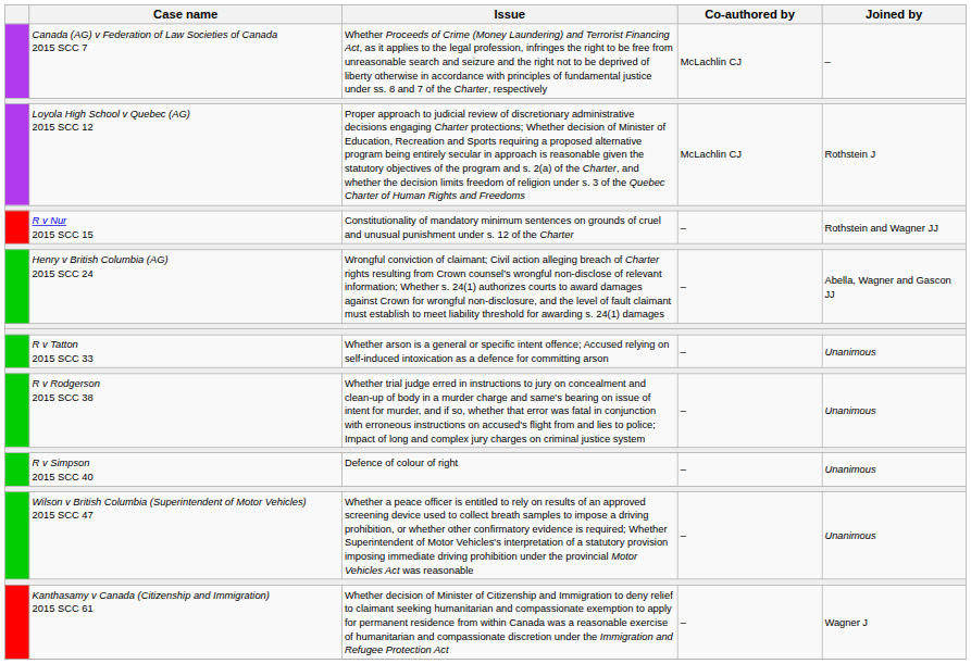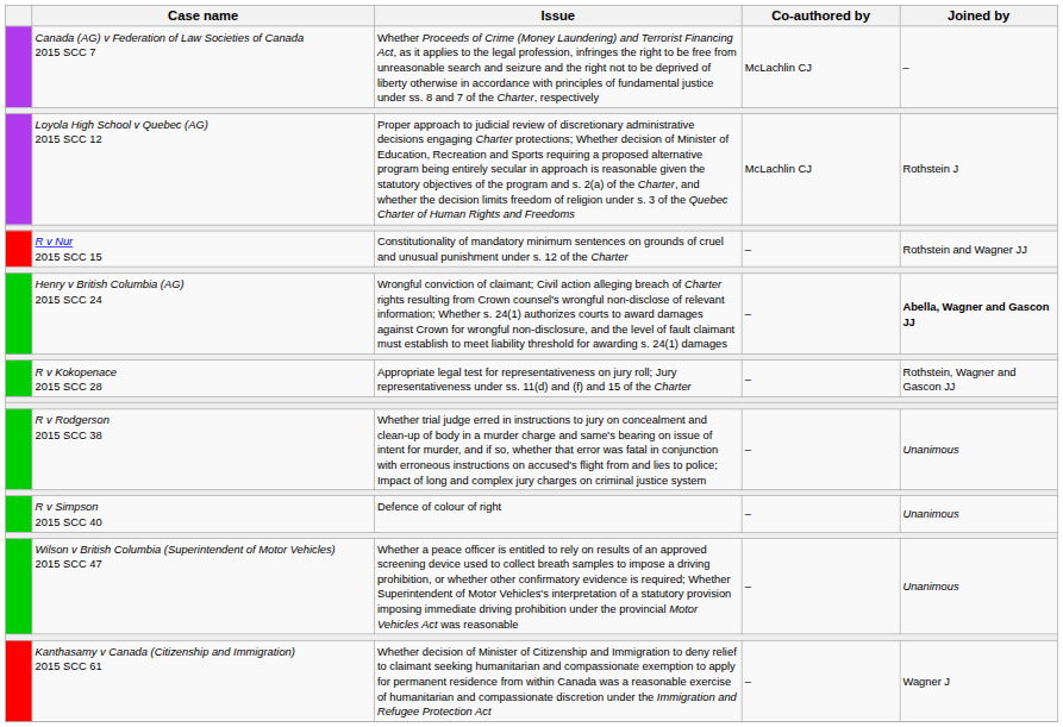 <table class="wikitable" width=100%>
 <tr bgcolor="#CCCCCC">
 <th width=25px></th>
 <th width=32.5%>Case name</th>
 <th>Issue</th>
 <th width=15%>Co-authored by</th>
 <th width=15%>Joined by</th>
 </tr>
 <tr>
 <td bgcolor="B23AEE"></td>
 <td align=left valign=top><small><em>Canada (AG) v Federation of Law Societies of Canada</em><br> 2015 SCC 7 </small></td>
 <td valign=top><small> Whether <em>Proceeds of Crime (Money Laundering) and Terrorist Financing Act</em>, as it applies to the legal profession, infringes the right to be free from unreasonable search and seizure and the right not to be deprived of liberty otherwise in accordance with principles of fundamental justice under ss. 8 and 7 of the <em>Charter</em>, respectively</small></td>
 <td><small> McLachlin CJ</small></td>
 <td><small>  –</small></td>
 </tr>
 <tr>
 <td bgcolor=#EEEEEE colspan=5 valign=top><small></small></td>
 </tr>
 <tr>
 <td bgcolor="B23AEE"></td>
 <td align=left valign=top><small><em>Loyola High School v Quebec (AG)</em><br> 2015 SCC 12 </small></td>
 <td valign=top><small>Proper approach to judicial review of discretionary administrative decisions engaging <em>Charter</em> protections; Whether decision of Minister of Education, Recreation and Sports requiring a proposed alternative program being entirely secular in approach is reasonable given the statutory objectives of the program and s. 2(a) of the <em>Charter</em>, and whether the decision limits freedom of religion under s. 3 of the <em>Quebec Charter of Human Rights and Freedoms</em></small></td>
 <td><small> McLachlin CJ</small></td>
 <td><small> Rothstein J</small></td>
 </tr>
 <tr>
 <td bgcolor=#EEEEEE colspan=5 valign=top><small></small></td>
 </tr>
 <tr>
 <td bgcolor="red"></td>
 <td align=left valign=top><small><em><a href='#'>R v Nur</a></em><br> 2015 SCC 15 </small></td>
 <td valign=top><small>Constitutionality of mandatory minimum sentences on grounds of cruel and unusual punishment under s. 12 of the <em>Charter</em></small></td>
 <td><small> –</small></td>
 <td><small> Rothstein and Wagner JJ</small></td>
 </tr>
 <tr>
 <td bgcolor=#EEEEEE colspan=5 valign=top><small></small></td>
 </tr>
 <tr>
 <td bgcolor="00cd00"></td>
 <td align=left valign=top><small><em>Henry v British Columbia (AG)</em><br> 2015 SCC 24 </small></td>
 <td valign=top><small>Wrongful conviction of claimant; Civil action alleging breach of <em>Charter</em> rights resulting from Crown counsel's wrongful non-disclose of relevant information; Whether s. 24(1) authorizes courts to award damages against Crown for wrongful non-disclosure, and the level of fault claimant must establish to meet liability threshold for awarding s. 24(1) damages</small></td>
 <td><small> –</small></td>
-<td><small> Abella, Wagner and Gascon JJ</small></td>
-</tr>
-<tr>
-<td bgcolor=#EEEEEE colspan=5 valign=top><small></small></td>
+<td><strong><small> Abella, Wagner and Gascon JJ</small></strong></td>
 </tr>
 <tr>
 <td bgcolor=#EEEEEE colspan=5 valign=top><small></small></td>
 </tr>
 <tr>
 <td bgcolor="00cd00"></td>
-<td align=left valign=top><small><em>R v Tatton</em><br> 2015 SCC 33 </small></td>
-<td valign=top><small> Whether arson is a general or specific intent offence; Accused relying on self-induced intoxication as a defence for committing arson</small></td>
+<td align=left valign=top><small><em>R v Kokopenace</em><br> 2015 SCC 28 </small></td>
+<td valign=top><small>Appropriate legal test for representativeness on jury roll; Jury representativeness under ss. 11(d) and (f) and 15 of the <em>Charter</em></small></td>
 <td><small> –</small></td>
-<td><small> <em>Unanimous</em></small></td>
+<td><small> Rothstein, Wagner and Gascon JJ</small></td>
+</tr>
+<tr>
+<td bgcolor=#EEEEEE colspan=5 valign=top><small></small></td>
 </tr>
 <tr>
 <td bgcolor=#EEEEEE colspan=5 valign=top><small></small></td>
 </tr>
 <tr>
 <td bgcolor="00cd00"></td>
 <td align=left valign=top><small><em>R v Rodgerson</em><br> 2015 SCC 38 </small></td>
 <td valign=top><small> Whether trial judge erred in instructions to jury on concealment and clean-up of body in a murder charge and same's bearing on issue of intent for murder, and if so, whether that error was fatal in conjunction with erroneous instructions on accused's flight from and lies to police; Impact of long and complex jury charges on criminal justice system</small></td>
 <td><small> –</small></td>
 <td><small> <em>Unanimous</em></small></td>
 </tr>
 <tr>
 <td bgcolor=#EEEEEE colspan=5 valign=top><small></small></td>
 </tr>
 <tr>
 <td bgcolor="00cd00"></td>
 <td align=left valign=top><small><em>R v Simpson</em><br> 2015 SCC 40 </small></td>
 <td valign=top><small> Defence of colour of right</small></td>
 <td><small> –</small></td>
 <td><small> <em>Unanimous</em></small></td>
 </tr>
 <tr>
 <td bgcolor=#EEEEEE colspan=5 valign=top><small></small></td>
 </tr>
 <tr>
 <td bgcolor="00cd00"></td>
 <td align=left valign=top><small><em>Wilson v British Columbia (Superintendent of Motor Vehicles)</em><br> 2015 SCC 47 </small></td>
 <td valign=top><small> Whether a peace officer is entitled to rely on results of an approved screening device used to collect breath samples to impose a driving prohibition, or whether other confirmatory evidence is required; Whether Superintendent of Motor Vehicles's interpretation of a statutory provision imposing immediate driving prohibition under the provincial <em>Motor Vehicles Act</em> was reasonable</small></td>
 <td><small> –</small></td>
 <td><small> <em>Unanimous</em></small></td>
 </tr>
 <tr>
 <td bgcolor=#EEEEEE colspan=5 valign=top><small></small></td>
 </tr>
 <tr>
 <td bgcolor="red"></td>
 <td align=left valign=top><small><em>Kanthasamy v Canada (Citizenship and Immigration)</em><br> 2015 SCC 61 </small></td>
 <td valign=top><small>Whether decision of Minister of Citizenship and Immigration to deny relief to claimant seeking humanitarian and compassionate exemption to apply for permanent residence from within Canada was a reasonable exercise of humanitarian and compassionate discretion under the <em>Immigration and Refugee Protection Act</em></small></td>
 <td><small> –</small></td>
 <td><small> Wagner J</small></td>
 </tr>
 <tr>
 </tr>
 </table>
